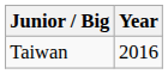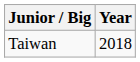 <table class="wikitable">
 <tr>
 <th>Junior / Big</th>
 <th>Year</th>
 </tr>
 <tr>
 <td> Taiwan</td>
-<td>2016</td>
+<td>2018</td>
 </tr>
 </table>
